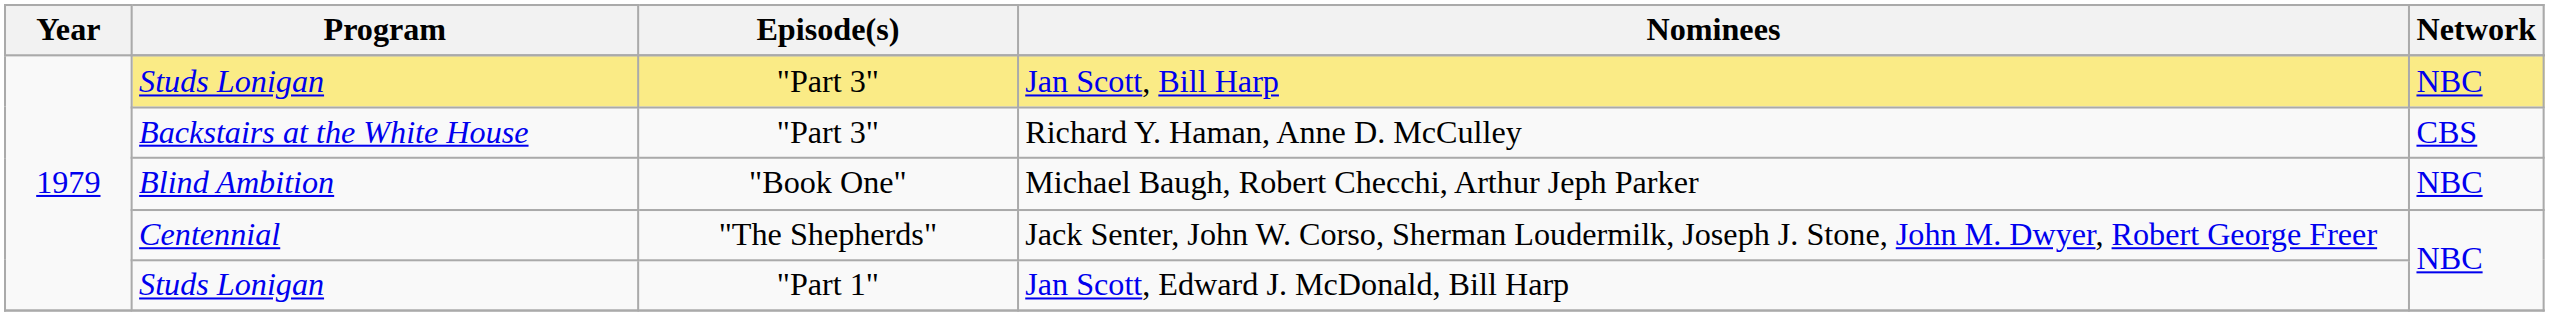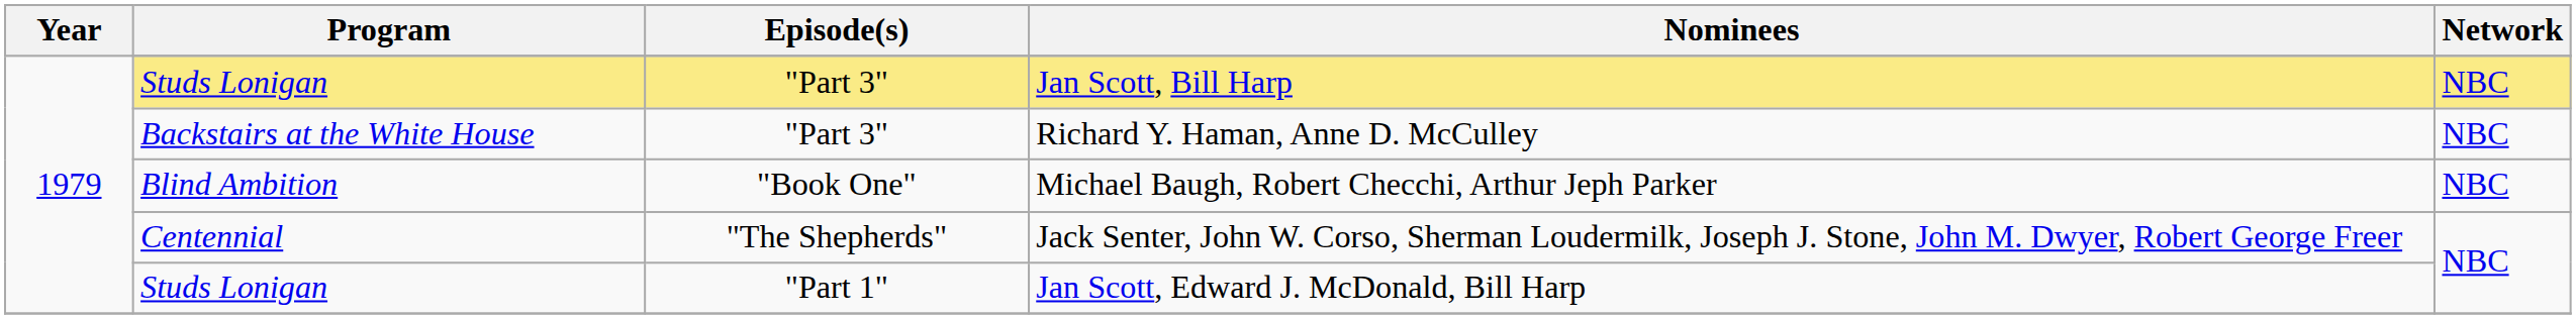 <table class="wikitable" style="width:100%">
 <tr bgcolor="#bebebe">
 <th width="5%">Year</th>
 <th width="20%">Program</th>
 <th width="15%">Episode(s)</th>
 <th width="55%">Nominees</th>
 <th width="5%">Network</th>
 </tr>
 <tr>
 <td rowspan=6 style="text-align:center"><a href='#'>1979</a><br></td>
 </tr>
 <tr style="background:#FAEB86">
 <td><em><a href='#'>Studs Lonigan</a></em></td>
 <td align=center>"Part 3"</td>
 <td><a href='#'>Jan Scott</a>, <a href='#'>Bill Harp</a></td>
 <td><a href='#'>NBC</a></td>
 </tr>
 <tr>
 <td><em><a href='#'>Backstairs at the White House</a></em></td>
 <td align=center>"Part 3"</td>
 <td>Richard Y. Haman, Anne D. McCulley</td>
-<td><a href='#'>CBS</a></td>
+<td><a href='#'>NBC</a></td>
 </tr>
 <tr>
 <td><em><a href='#'>Blind Ambition</a></em></td>
 <td align=center>"Book One"</td>
 <td>Michael Baugh, Robert Checchi, Arthur Jeph Parker</td>
 <td><a href='#'>NBC</a></td>
 </tr>
 <tr>
 <td><em><a href='#'>Centennial</a></em></td>
 <td align=center>"The Shepherds"</td>
 <td>Jack Senter, John W. Corso, Sherman Loudermilk, Joseph J. Stone, <a href='#'>John M. Dwyer</a>, <a href='#'>Robert George Freer</a></td>
 <td rowspan=2><a href='#'>NBC</a></td>
 </tr>
 <tr>
 <td><em><a href='#'>Studs Lonigan</a></em></td>
 <td align=center>"Part 1"</td>
 <td><a href='#'>Jan Scott</a>, Edward J. McDonald, Bill Harp</td>
 </tr>
 <tr>
 </tr>
 </table>
